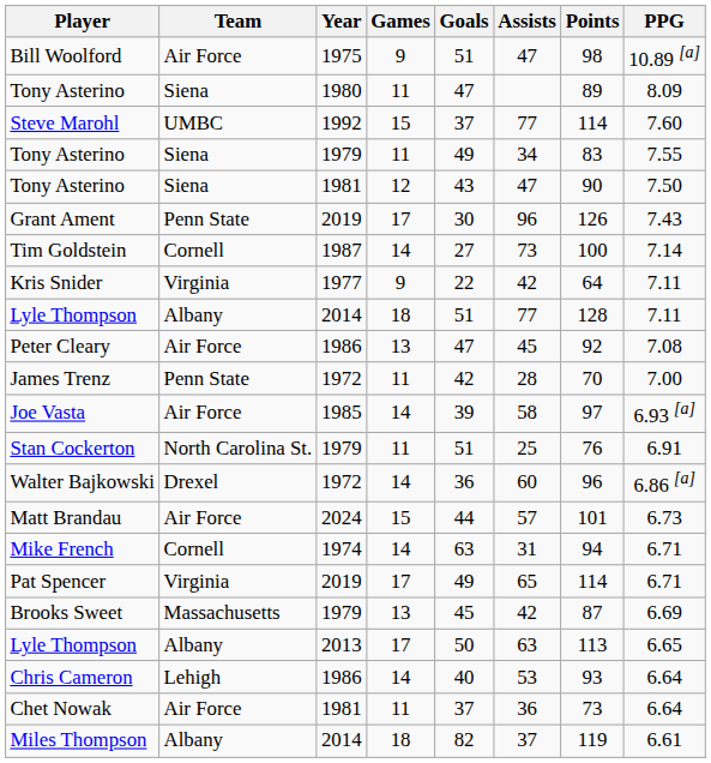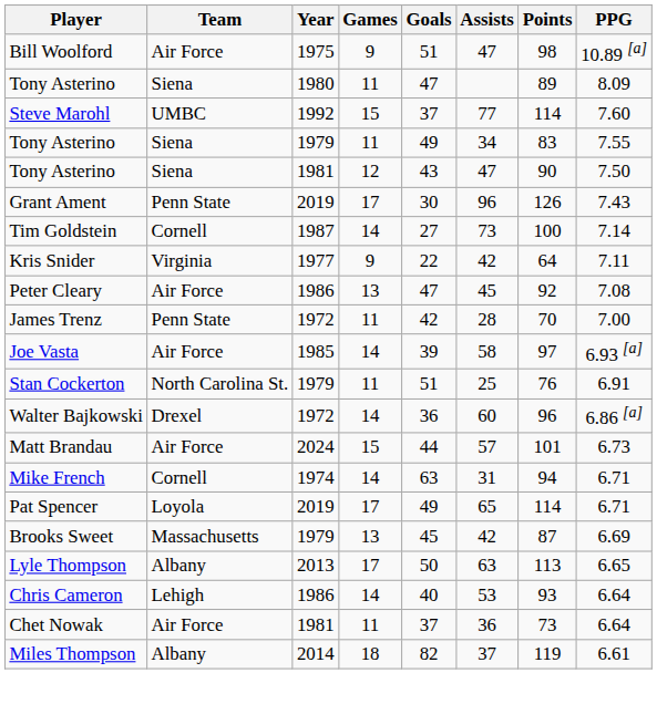 <table class="wikitable sortable" style="text-align:center">
 <tr>
 <th>Player</th>
 <th>Team</th>
 <th>Year</th>
 <th>Games</th>
 <th>Goals</th>
 <th>Assists</th>
 <th>Points</th>
 <th>PPG</th>
 </tr>
 <tr>
 <td align=left>Bill Woolford</td>
 <td align=left>Air Force</td>
 <td>1975</td>
 <td>9</td>
 <td>51</td>
 <td>47</td>
 <td>98</td>
 <td>10.89 <sup><em>[a]</em></sup></td>
 </tr>
 <tr>
 <td align=left>Tony Asterino</td>
 <td align=left>Siena</td>
 <td>1980</td>
 <td>11</td>
 <td>47</td>
 <td></td>
 <td>89</td>
 <td>8.09</td>
 </tr>
 <tr>
 <td align=left><a href='#'>Steve Marohl</a></td>
 <td align=left>UMBC</td>
 <td>1992</td>
 <td>15</td>
 <td>37</td>
 <td>77</td>
 <td>114</td>
 <td>7.60</td>
 </tr>
 <tr>
 <td align=left>Tony Asterino</td>
 <td align=left>Siena</td>
 <td>1979</td>
 <td>11</td>
 <td>49</td>
 <td>34</td>
 <td>83</td>
 <td>7.55</td>
 </tr>
 <tr>
 <td align=left>Tony Asterino</td>
 <td align=left>Siena</td>
 <td>1981</td>
 <td>12</td>
 <td>43</td>
 <td>47</td>
 <td>90</td>
 <td>7.50</td>
 </tr>
 <tr>
 <td align=left>Grant Ament</td>
 <td align=left>Penn State</td>
 <td>2019</td>
 <td>17</td>
 <td>30</td>
 <td>96</td>
 <td>126</td>
 <td>7.43</td>
 </tr>
 <tr>
 <td align=left>Tim Goldstein</td>
 <td align=left>Cornell</td>
 <td>1987</td>
 <td>14</td>
 <td>27</td>
 <td>73</td>
 <td>100</td>
 <td>7.14</td>
 </tr>
 <tr>
 <td align=left>Kris Snider</td>
 <td align=left>Virginia</td>
 <td>1977</td>
 <td>9</td>
 <td>22</td>
 <td>42</td>
 <td>64</td>
 <td>7.11</td>
 </tr>
 <tr>
-<td align=left><a href='#'>Lyle Thompson</a></td>
-<td align=left>Albany</td>
-<td>2014</td>
-<td>18</td>
-<td>51</td>
-<td>77</td>
-<td>128</td>
-<td>7.11</td>
-</tr>
-<tr>
 <td align=left>Peter Cleary</td>
 <td align=left>Air Force</td>
 <td>1986</td>
 <td>13</td>
 <td>47</td>
 <td>45</td>
 <td>92</td>
 <td>7.08</td>
 </tr>
 <tr>
 <td align=left>James Trenz</td>
 <td align=left>Penn State</td>
 <td>1972</td>
 <td>11</td>
 <td>42</td>
 <td>28</td>
 <td>70</td>
 <td>7.00</td>
 </tr>
 <tr>
 <td align=left><a href='#'>Joe Vasta</a></td>
 <td align=left>Air Force</td>
 <td>1985</td>
 <td>14</td>
 <td>39</td>
 <td>58</td>
 <td>97</td>
 <td>6.93 <sup><em>[a]</em></sup></td>
 </tr>
 <tr>
 <td align=left><a href='#'>Stan Cockerton</a></td>
 <td align=left>North Carolina St.</td>
 <td>1979</td>
 <td>11</td>
 <td>51</td>
 <td>25</td>
 <td>76</td>
 <td>6.91</td>
 </tr>
 <tr>
 <td align=left>Walter Bajkowski</td>
 <td align=left>Drexel</td>
 <td>1972</td>
 <td>14</td>
 <td>36</td>
 <td>60</td>
 <td>96</td>
 <td>6.86 <sup><em>[a]</em></sup></td>
 </tr>
 <tr>
 <td align=left>Matt Brandau</td>
 <td align=left>Air Force</td>
 <td>2024</td>
 <td>15</td>
 <td>44</td>
 <td>57</td>
 <td>101</td>
 <td>6.73</td>
 </tr>
 <tr>
 <td align=left><a href='#'>Mike French</a></td>
 <td align=left>Cornell</td>
 <td>1974</td>
 <td>14</td>
 <td>63</td>
 <td>31</td>
 <td>94</td>
 <td>6.71</td>
 </tr>
 <tr>
 <td align=left>Pat Spencer</td>
-<td align=left>Virginia</td>
+<td align=left>Loyola</td>
 <td>2019</td>
 <td>17</td>
 <td>49</td>
 <td>65</td>
 <td>114</td>
 <td>6.71</td>
 </tr>
 <tr>
 <td align=left>Brooks Sweet</td>
 <td align=left>Massachusetts</td>
 <td>1979</td>
 <td>13</td>
 <td>45</td>
 <td>42</td>
 <td>87</td>
 <td>6.69</td>
 </tr>
 <tr>
 <td align=left><a href='#'>Lyle Thompson</a></td>
 <td align=left>Albany</td>
 <td>2013</td>
 <td>17</td>
 <td>50</td>
 <td>63</td>
 <td>113</td>
 <td>6.65</td>
 </tr>
 <tr>
 <td align=left><a href='#'>Chris Cameron</a></td>
 <td align=left>Lehigh</td>
 <td>1986</td>
 <td>14</td>
 <td>40</td>
 <td>53</td>
 <td>93</td>
 <td>6.64</td>
 </tr>
 <tr>
 <td align=left>Chet Nowak</td>
 <td align=left>Air Force</td>
 <td>1981</td>
 <td>11</td>
 <td>37</td>
 <td>36</td>
 <td>73</td>
 <td>6.64</td>
 </tr>
 <tr>
 <td align=left><a href='#'>Miles Thompson</a></td>
 <td align=left>Albany</td>
 <td>2014</td>
 <td>18</td>
 <td>82</td>
 <td>37</td>
 <td>119</td>
 <td>6.61</td>
 </tr>
 </table>
